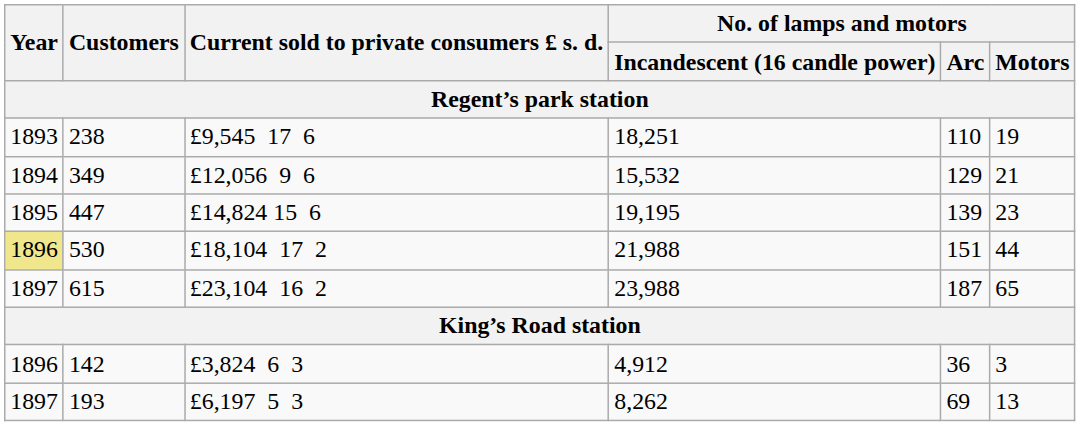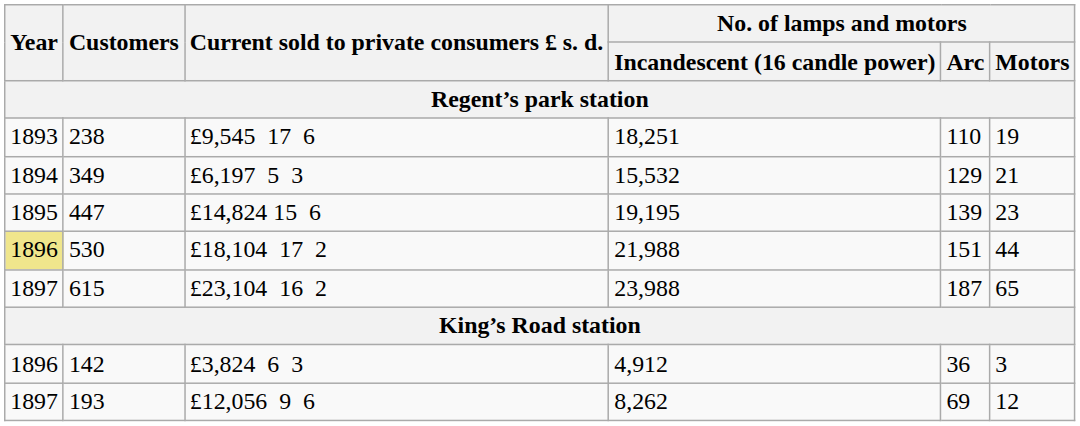 <table class="wikitable">
 <tr>
 <th rowspan="2">Year</th>
 <th rowspan="2">Customers</th>
 <th rowspan="2">Current  sold to private consumers £ s. d.</th>
 <th colspan="3">No.  of lamps and motors</th>
 </tr>
 <tr>
 <th>Incandescent  (16 candle power)</th>
 <th>Arc</th>
 <th>Motors</th>
 </tr>
 <tr>
 <th colspan="6">Regent’s  park station</th>
 </tr>
 <tr>
 <td>1893</td>
 <td>238</td>
 <td>£9,545   17  6</td>
 <td>18,251</td>
 <td>110</td>
 <td>19</td>
 </tr>
 <tr>
 <td>1894</td>
 <td>349</td>
-<td>£12,056   9  6</td>
+<td>£6,197  5  3</td>
 <td>15,532</td>
 <td>129</td>
 <td>21</td>
 </tr>
 <tr>
 <td>1895</td>
 <td>447</td>
 <td>£14,824  15  6</td>
 <td>19,195</td>
 <td>139</td>
 <td>23</td>
 </tr>
 <tr>
 <td style="background: khaki;">1896</td>
 <td>530</td>
 <td>£18,104   17  2</td>
 <td>21,988</td>
 <td>151</td>
 <td>44</td>
 </tr>
 <tr>
 <td>1897</td>
 <td>615</td>
 <td>£23,104   16  2</td>
 <td>23,988</td>
 <td>187</td>
 <td>65</td>
 </tr>
 <tr>
 <th colspan="6">King’s  Road station</th>
 </tr>
 <tr>
 <td>1896</td>
 <td>142</td>
 <td>£3,824   6  3</td>
 <td>4,912</td>
 <td>36</td>
 <td>3</td>
 </tr>
 <tr>
 <td>1897</td>
 <td>193</td>
-<td>£6,197  5  3</td>
+<td>£12,056   9  6</td>
 <td>8,262</td>
 <td>69</td>
-<td>13</td>
+<td>12</td>
 </tr>
 </table>
